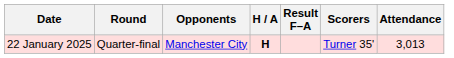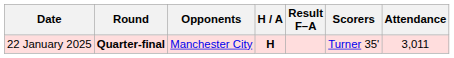 <table class="wikitable" style="text-align:center">
 <tr>
 <th>Date</th>
 <th>Round</th>
 <th>Opponents</th>
 <th>H / A</th>
 <th>Result<br>F–A</th>
 <th>Scorers</th>
 <th>Attendance</th>
 </tr>
 <tr bgcolor=#ffdddd>
 <td>22 January 2025</td>
-<td>Quarter-final</td>
+<td><strong>Quarter-final</strong></td>
 <td><a href='#'>Manchester City</a></td>
 <td><strong>H</strong></td>
 <td></td>
 <td><a href='#'>Turner</a> 35'</td>
-<td>3,013</td>
+<td>3,011</td>
 </tr>
 </table>
